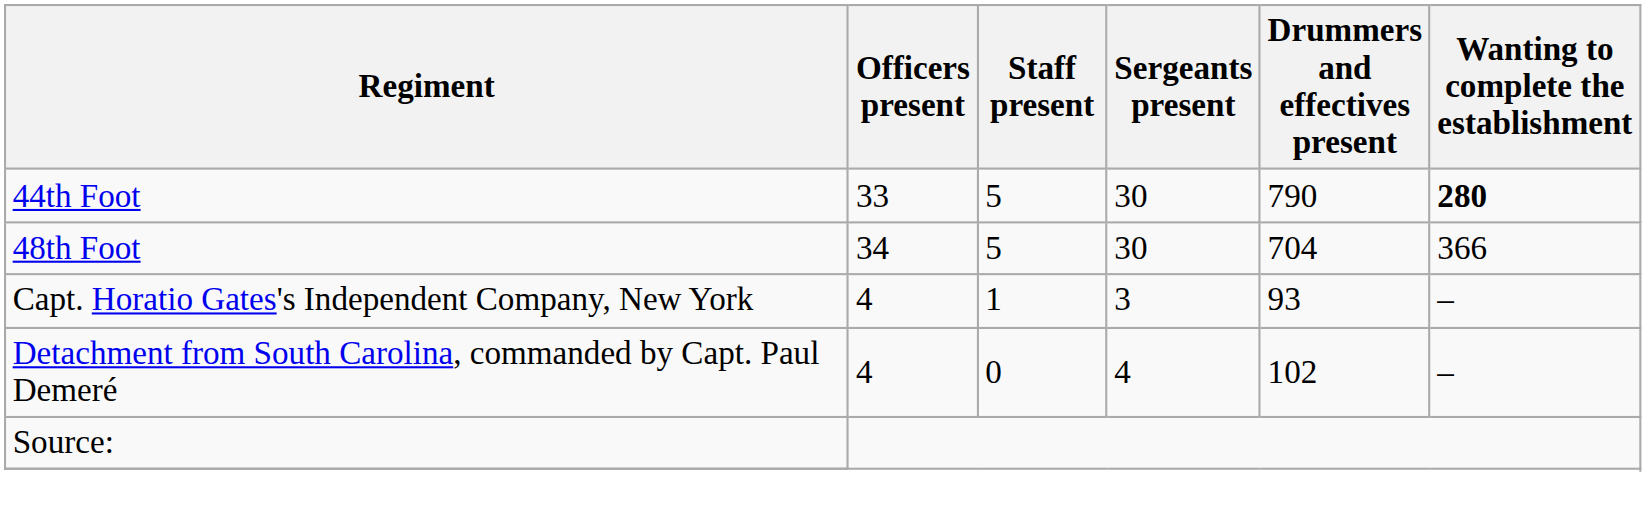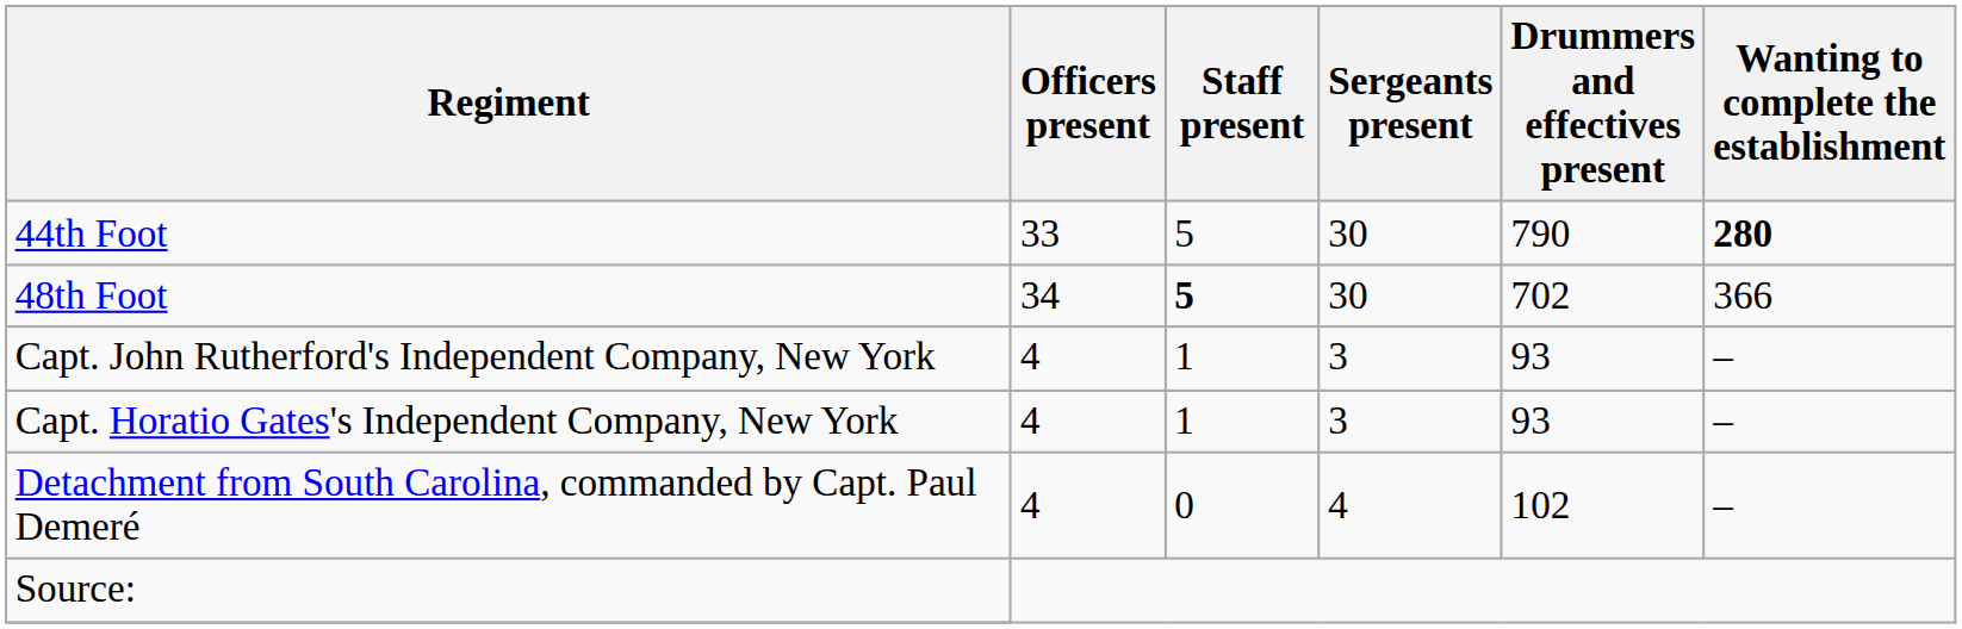 <table class="wikitable">
 <tr>
 <th align="left" width="400">Regiment</th>
 <th align="left" width="55">Officers present</th>
 <th align="left" width="55">Staff present</th>
 <th align="left" width="55">Sergeants present</th>
 <th align="left" width="55">Drummers and effectives present</th>
 <th align="left" width="55">Wanting to complete the establishment</th>
 </tr>
 <tr>
 <td><a href='#'>44th Foot</a></td>
 <td>33</td>
 <td>5</td>
 <td>30</td>
 <td>790</td>
 <td><strong>280</strong></td>
 </tr>
 <tr>
 <td><a href='#'>48th Foot</a></td>
 <td>34</td>
-<td>5</td>
+<td><strong>5</strong></td>
 <td>30</td>
-<td>704</td>
+<td>702</td>
 <td>366</td>
+</tr>
+<tr>
+<td>Capt. John Rutherford's Independent Company, New York</td>
+<td>4</td>
+<td>1</td>
+<td>3</td>
+<td>93</td>
+<td>–</td>
 </tr>
 <tr>
 <td>Capt. <a href='#'>Horatio Gates</a>'s Independent Company, New York</td>
 <td>4</td>
 <td>1</td>
 <td>3</td>
 <td>93</td>
 <td>–</td>
 </tr>
 <tr>
 <td><a href='#'>Detachment from South Carolina</a>, commanded by Capt. Paul Demeré</td>
 <td>4</td>
 <td>0</td>
 <td>4</td>
 <td>102</td>
 <td>–</td>
 </tr>
 <tr>
 <td>Source:</td>
 </tr>
 <tr>
 </tr>
 </table>
